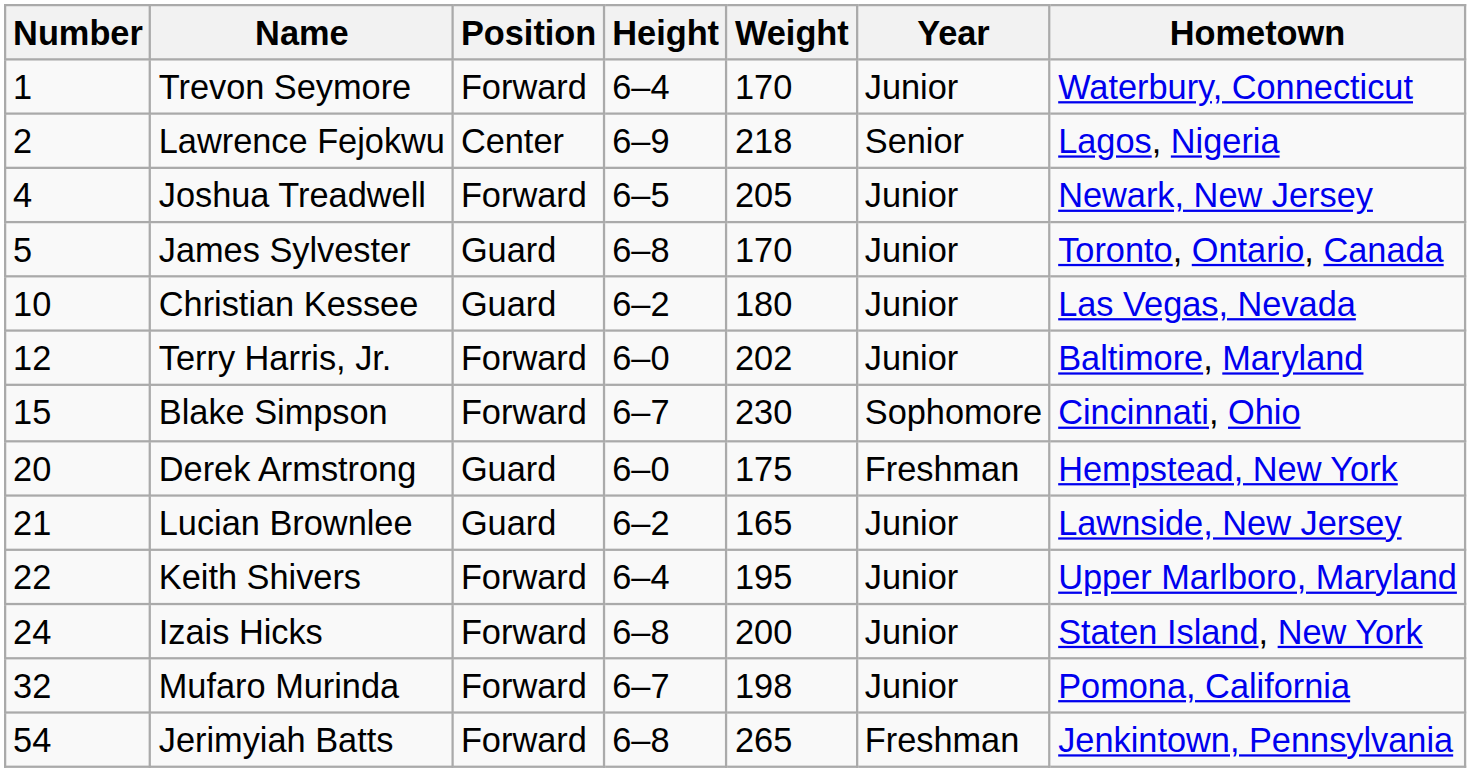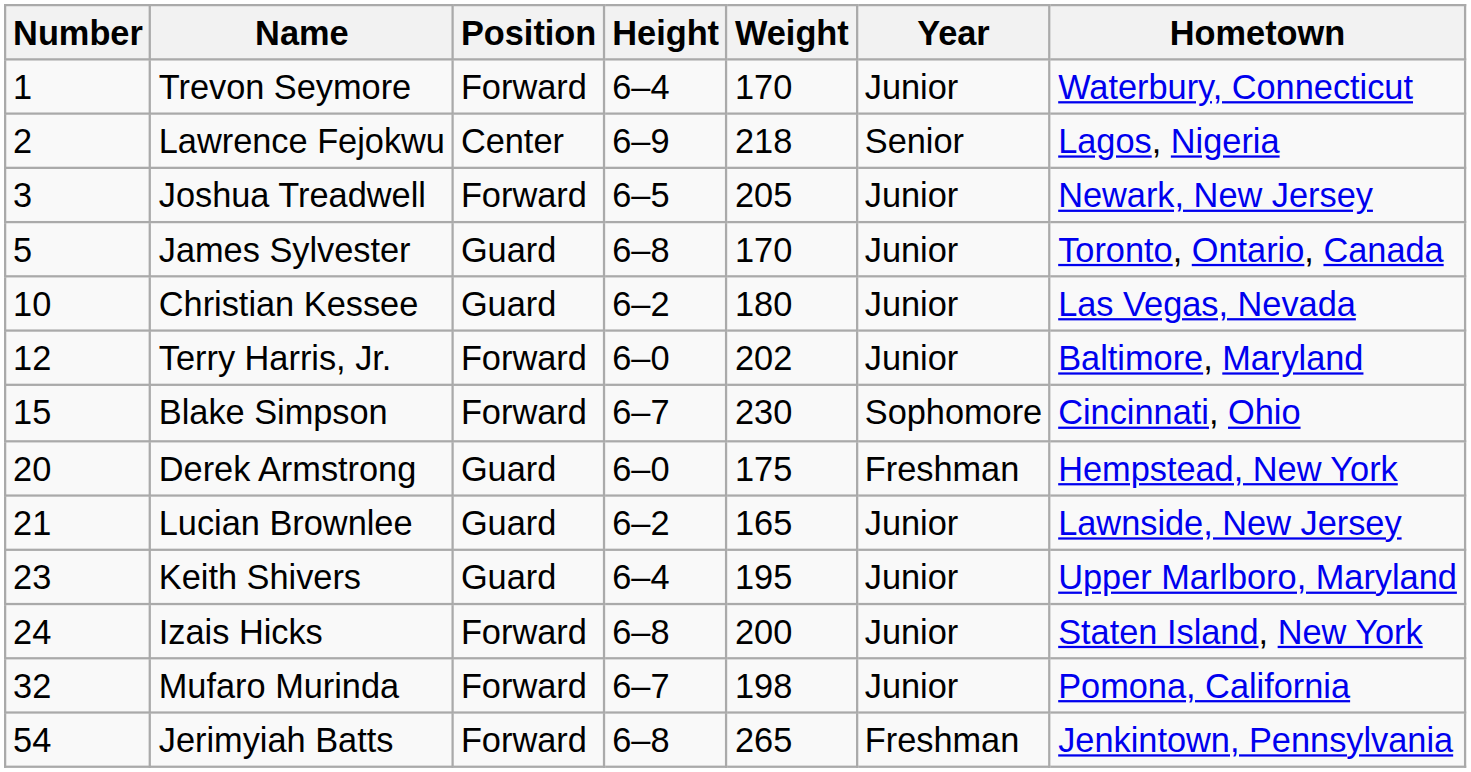 <table class="wikitable sortable" style="font-size: 95%;">
 <tr>
 <th>Number</th>
 <th>Name</th>
 <th>Position</th>
 <th>Height</th>
 <th>Weight</th>
 <th>Year</th>
 <th>Hometown</th>
 </tr>
 <tr>
 <td>1</td>
 <td>Trevon Seymore</td>
 <td>Forward</td>
 <td>6–4</td>
 <td>170</td>
 <td>Junior</td>
 <td><a href='#'>Waterbury, Connecticut</a></td>
 </tr>
 <tr>
 <td>2</td>
 <td>Lawrence Fejokwu</td>
 <td>Center</td>
 <td>6–9</td>
 <td>218</td>
 <td>Senior</td>
 <td><a href='#'>Lagos</a>, <a href='#'>Nigeria</a></td>
 </tr>
 <tr>
-<td>4</td>
+<td>3</td>
 <td>Joshua Treadwell</td>
 <td>Forward</td>
 <td>6–5</td>
 <td>205</td>
 <td>Junior</td>
 <td><a href='#'>Newark, New Jersey</a></td>
 </tr>
 <tr>
 <td>5</td>
 <td>James Sylvester</td>
 <td>Guard</td>
 <td>6–8</td>
 <td>170</td>
 <td>Junior</td>
 <td><a href='#'>Toronto</a>, <a href='#'>Ontario</a>, <a href='#'>Canada</a></td>
 </tr>
 <tr>
 <td>10</td>
 <td>Christian Kessee</td>
 <td>Guard</td>
 <td>6–2</td>
 <td>180</td>
 <td>Junior</td>
 <td><a href='#'>Las Vegas, Nevada</a></td>
 </tr>
 <tr>
 <td>12</td>
 <td>Terry Harris, Jr.</td>
 <td>Forward</td>
 <td>6–0</td>
 <td>202</td>
 <td>Junior</td>
 <td><a href='#'>Baltimore</a>, <a href='#'>Maryland</a></td>
 </tr>
 <tr>
 <td>15</td>
 <td>Blake Simpson</td>
 <td>Forward</td>
 <td>6–7</td>
 <td>230</td>
 <td>Sophomore</td>
 <td><a href='#'>Cincinnati</a>, <a href='#'>Ohio</a></td>
 </tr>
 <tr>
 <td>20</td>
 <td>Derek Armstrong</td>
 <td>Guard</td>
 <td>6–0</td>
 <td>175</td>
 <td>Freshman</td>
 <td><a href='#'>Hempstead, New York</a></td>
 </tr>
 <tr>
 <td>21</td>
 <td>Lucian Brownlee</td>
 <td>Guard</td>
 <td>6–2</td>
 <td>165</td>
 <td>Junior</td>
 <td><a href='#'>Lawnside, New Jersey</a></td>
 </tr>
 <tr>
-<td>22</td>
+<td>23</td>
 <td>Keith Shivers</td>
-<td>Forward</td>
+<td>Guard</td>
 <td>6–4</td>
 <td>195</td>
 <td>Junior</td>
 <td><a href='#'>Upper Marlboro, Maryland</a></td>
 </tr>
 <tr>
 <td>24</td>
 <td>Izais Hicks</td>
 <td>Forward</td>
 <td>6–8</td>
 <td>200</td>
 <td>Junior</td>
 <td><a href='#'>Staten Island</a>, <a href='#'>New York</a></td>
 </tr>
 <tr>
 <td>32</td>
 <td>Mufaro Murinda</td>
 <td>Forward</td>
 <td>6–7</td>
 <td>198</td>
 <td>Junior</td>
 <td><a href='#'>Pomona, California</a></td>
 </tr>
 <tr>
 <td>54</td>
 <td>Jerimyiah Batts</td>
 <td>Forward</td>
 <td>6–8</td>
 <td>265</td>
 <td>Freshman</td>
 <td><a href='#'>Jenkintown, Pennsylvania</a></td>
 </tr>
 </table>
